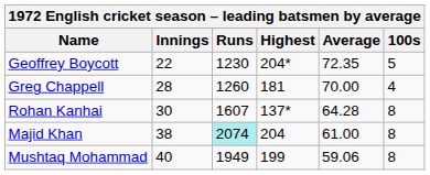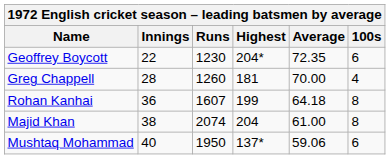 <table class="wikitable">
 <tr>
 <th bgcolor="#efefef" colspan="7">1972 English cricket season – leading batsmen by average</th>
 </tr>
 <tr bgcolor="#efefef">
 <th>Name</th>
 <th>Innings</th>
 <th>Runs</th>
 <th>Highest</th>
 <th>Average</th>
 <th>100s</th>
 </tr>
 <tr>
 <td><a href='#'>Geoffrey Boycott</a></td>
 <td>22</td>
 <td>1230</td>
 <td>204*</td>
 <td>72.35</td>
-<td>5</td>
+<td>6</td>
 </tr>
 <tr>
 <td><a href='#'>Greg Chappell</a></td>
 <td>28</td>
 <td>1260</td>
 <td>181</td>
 <td>70.00</td>
 <td>4</td>
 </tr>
 <tr>
 <td><a href='#'>Rohan Kanhai</a></td>
-<td>30</td>
+<td>36</td>
 <td>1607</td>
-<td>137*</td>
-<td>64.28</td>
+<td>199</td>
+<td>64.18</td>
 <td>8</td>
 </tr>
 <tr>
 <td><a href='#'>Majid Khan</a></td>
 <td>38</td>
-<td style="background: paleturquoise;">2074</td>
+<td>2074</td>
 <td>204</td>
 <td>61.00</td>
 <td>8</td>
 </tr>
 <tr>
 <td><a href='#'>Mushtaq Mohammad</a></td>
 <td>40</td>
-<td>1949</td>
-<td>199</td>
+<td>1950</td>
+<td>137*</td>
 <td>59.06</td>
-<td>8</td>
+<td>6</td>
 </tr>
 </table>
